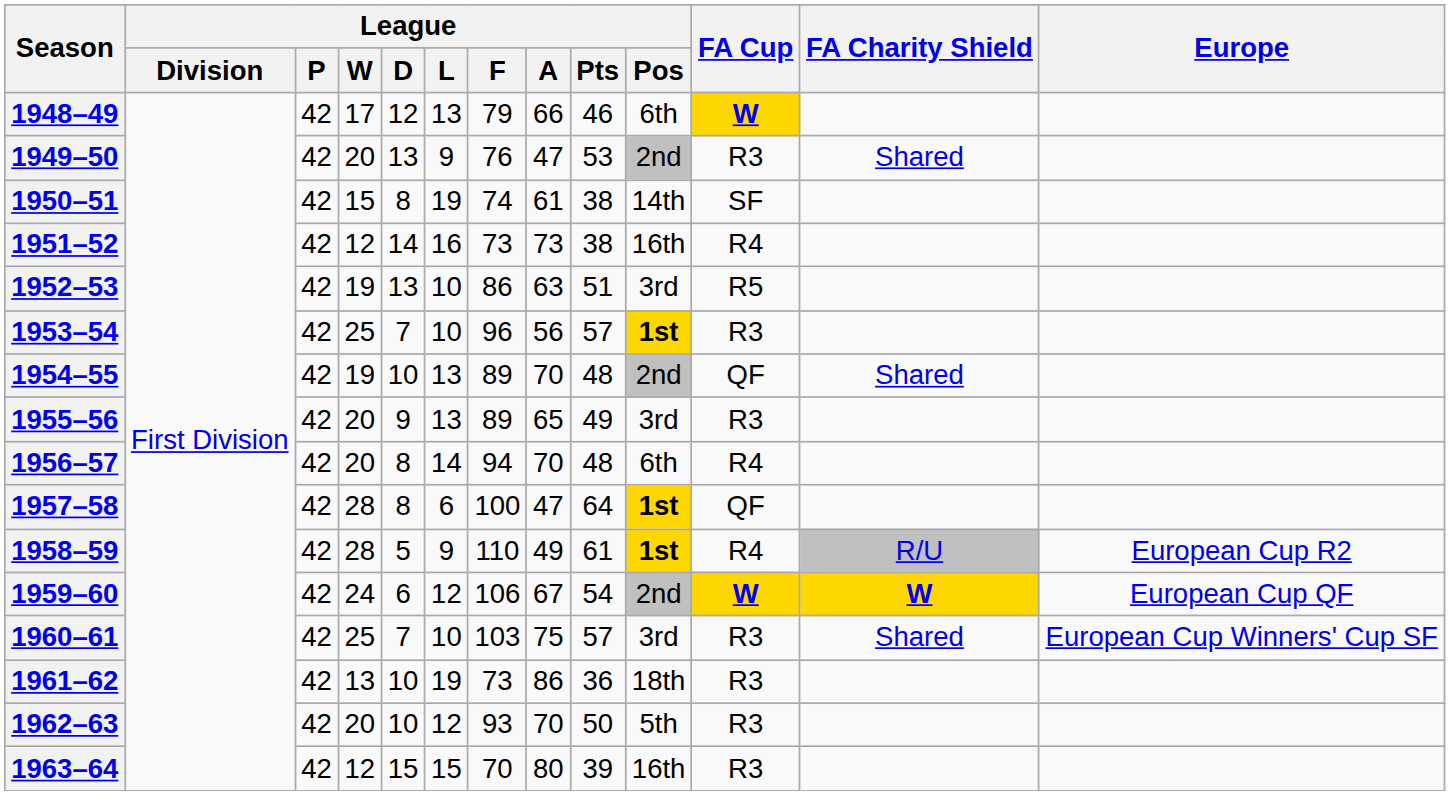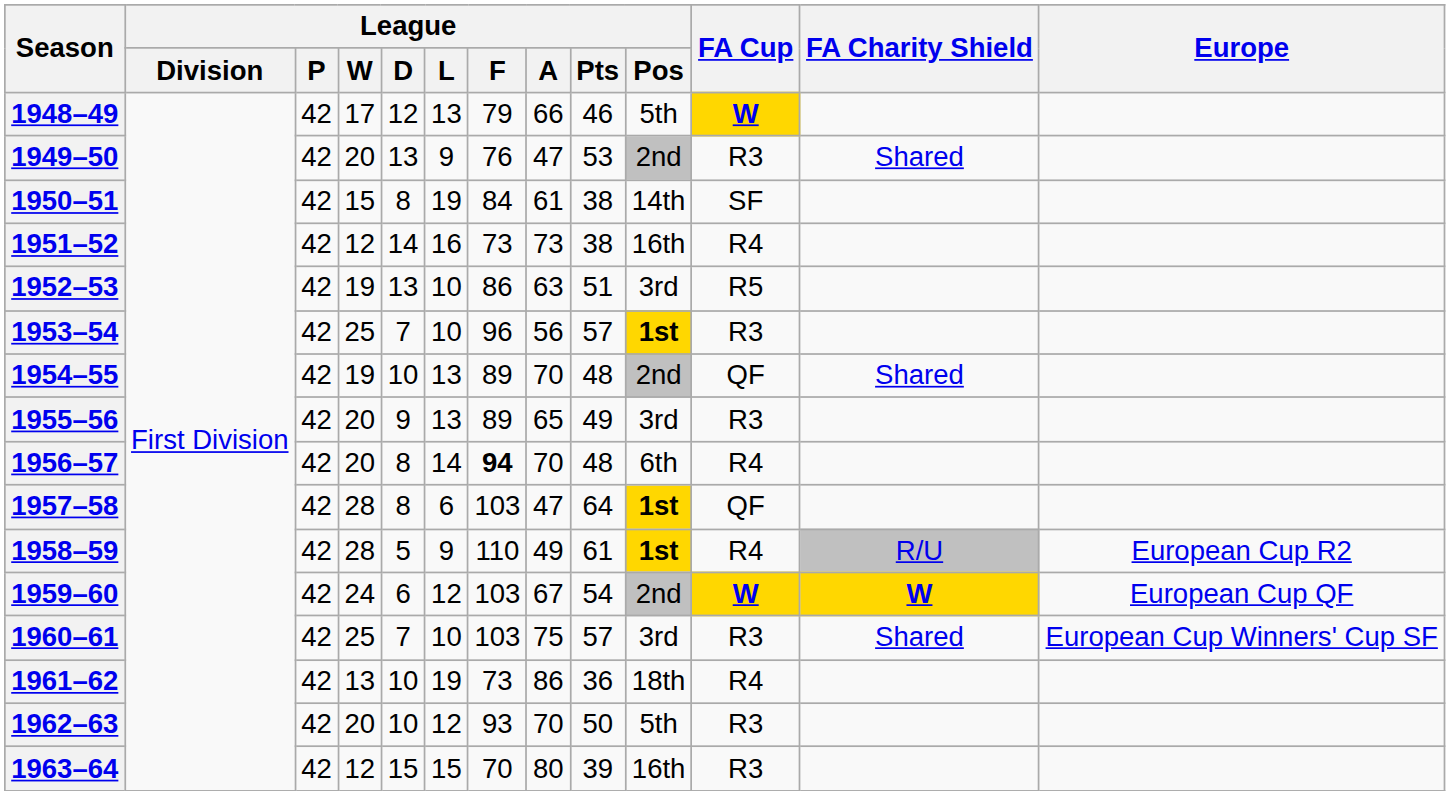 <table class="wikitable" style="text-align: center">
 <tr>
 <th rowspan=2>Season</th>
 <th colspan=9>League</th>
 <th rowspan=2><a href='#'>FA Cup</a></th>
 <th rowspan=2><a href='#'>FA Charity Shield</a></th>
 <th rowspan=2><a href='#'>Europe</a></th>
 </tr>
 <tr>
 <th>Division</th>
 <th>P</th>
 <th>W</th>
 <th>D</th>
 <th>L</th>
 <th>F</th>
 <th>A</th>
 <th>Pts</th>
 <th>Pos</th>
 </tr>
 <tr>
 <th><a href='#'>1948–49</a></th>
 <td rowspan=16><a href='#'>First Division</a></td>
 <td>42</td>
 <td>17</td>
 <td>12</td>
 <td>13</td>
 <td>79</td>
 <td>66</td>
 <td>46</td>
-<td>6th</td>
+<td>5th</td>
 <td bgcolor=Gold><strong><a href='#'>W</a></strong></td>
 <td></td>
 <td></td>
 </tr>
 <tr>
 <th><a href='#'>1949–50</a></th>
 <td>42</td>
 <td>20</td>
 <td>13</td>
 <td>9</td>
 <td>76</td>
 <td>47</td>
 <td>53</td>
 <td style="background:Silver;">2nd</td>
 <td>R3</td>
 <td><a href='#'>Shared</a></td>
 <td></td>
 </tr>
 <tr>
 <th><a href='#'>1950–51</a></th>
 <td>42</td>
 <td>15</td>
 <td>8</td>
 <td>19</td>
-<td>74</td>
+<td>84</td>
 <td>61</td>
 <td>38</td>
 <td>14th</td>
 <td>SF</td>
 <td></td>
 <td></td>
 </tr>
 <tr>
 <th><a href='#'>1951–52</a></th>
 <td>42</td>
 <td>12</td>
 <td>14</td>
 <td>16</td>
 <td>73</td>
 <td>73</td>
 <td>38</td>
 <td>16th</td>
 <td>R4</td>
 <td></td>
 <td></td>
 </tr>
 <tr>
 <th><a href='#'>1952–53</a></th>
 <td>42</td>
 <td>19</td>
 <td>13</td>
 <td>10</td>
 <td>86</td>
 <td>63</td>
 <td>51</td>
 <td style="background:Bronze;">3rd</td>
 <td>R5</td>
 <td></td>
 <td></td>
 </tr>
 <tr>
 <th><a href='#'>1953–54</a></th>
 <td>42</td>
 <td>25</td>
 <td>7</td>
 <td>10</td>
 <td>96</td>
 <td>56</td>
 <td>57</td>
 <td bgcolor=Gold><strong>1st</strong></td>
 <td>R3</td>
 <td></td>
 <td></td>
 </tr>
 <tr>
 <th><a href='#'>1954–55</a></th>
 <td>42</td>
 <td>19</td>
 <td>10</td>
 <td>13</td>
 <td>89</td>
 <td>70</td>
 <td>48</td>
 <td style="background:Silver;">2nd</td>
 <td>QF</td>
 <td><a href='#'>Shared</a></td>
 <td></td>
 </tr>
 <tr>
 <th><a href='#'>1955–56</a></th>
 <td>42</td>
 <td>20</td>
 <td>9</td>
 <td>13</td>
 <td>89</td>
 <td>65</td>
 <td>49</td>
 <td style="background:Bronze;">3rd</td>
 <td>R3</td>
 <td></td>
 <td></td>
 </tr>
 <tr>
 <th><a href='#'>1956–57</a></th>
 <td>42</td>
 <td>20</td>
 <td>8</td>
 <td>14</td>
-<td>94</td>
+<td><strong>94</strong></td>
 <td>70</td>
 <td>48</td>
 <td>6th</td>
 <td>R4</td>
 <td></td>
 <td></td>
 </tr>
 <tr>
 <th><a href='#'>1957–58</a></th>
 <td>42</td>
 <td>28</td>
 <td>8</td>
 <td>6</td>
-<td>100</td>
+<td>103</td>
 <td>47</td>
 <td>64</td>
 <td bgcolor=Gold><strong>1st</strong></td>
 <td>QF</td>
 <td></td>
 <td></td>
 </tr>
 <tr>
 <th><a href='#'>1958–59</a></th>
 <td>42</td>
 <td>28</td>
 <td>5</td>
 <td>9</td>
 <td>110</td>
 <td>49</td>
 <td>61</td>
 <td bgcolor=Gold><strong>1st</strong></td>
 <td>R4</td>
 <td style="background:Silver;"><a href='#'>R/U</a></td>
 <td><a href='#'>European Cup R2</a></td>
 </tr>
 <tr>
 <th><a href='#'>1959–60</a></th>
 <td>42</td>
 <td>24</td>
 <td>6</td>
 <td>12</td>
-<td>106</td>
+<td>103</td>
 <td>67</td>
 <td>54</td>
 <td style="background:Silver;">2nd</td>
 <td bgcolor=Gold><strong><a href='#'>W</a></strong></td>
 <td bgcolor=Gold><strong><a href='#'>W</a></strong></td>
 <td><a href='#'>European Cup QF</a></td>
 </tr>
 <tr>
 <th><a href='#'>1960–61</a></th>
 <td>42</td>
 <td>25</td>
 <td>7</td>
 <td>10</td>
 <td>103</td>
 <td>75</td>
 <td>57</td>
 <td style="background:Bronze;">3rd</td>
 <td>R3</td>
 <td><a href='#'>Shared</a></td>
 <td><a href='#'>European Cup Winners' Cup SF</a></td>
 </tr>
 <tr>
 <th><a href='#'>1961–62</a></th>
 <td>42</td>
 <td>13</td>
 <td>10</td>
 <td>19</td>
 <td>73</td>
 <td>86</td>
 <td>36</td>
 <td>18th</td>
-<td>R3</td>
+<td>R4</td>
 <td></td>
 <td></td>
 </tr>
 <tr>
 <th><a href='#'>1962–63</a></th>
 <td>42</td>
 <td>20</td>
 <td>10</td>
 <td>12</td>
 <td>93</td>
 <td>70</td>
 <td>50</td>
 <td>5th</td>
 <td>R3</td>
 <td></td>
 <td></td>
 </tr>
 <tr>
 <th><a href='#'>1963–64</a></th>
 <td>42</td>
 <td>12</td>
 <td>15</td>
 <td>15</td>
 <td>70</td>
 <td>80</td>
 <td>39</td>
 <td>16th</td>
 <td>R3</td>
 <td></td>
 <td></td>
 </tr>
 </table>
